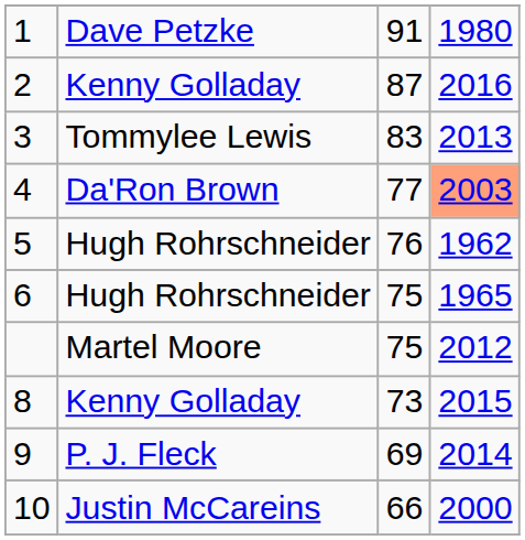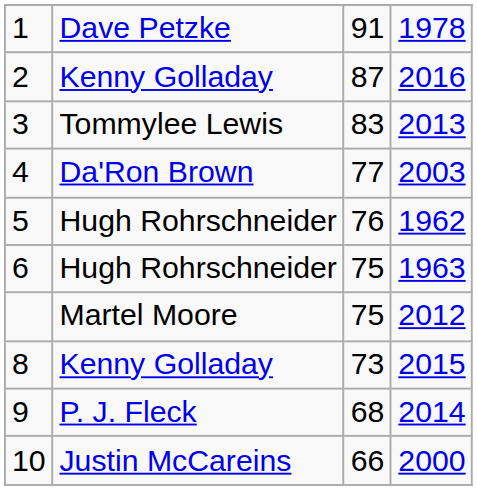 <table class="wikitable">
 <tr>
 </tr>
 <tr>
 <td>1</td>
 <td><a href='#'>Dave Petzke</a></td>
 <td>91</td>
-<td><a href='#'>1980</a></td>
+<td><a href='#'>1978</a></td>
 </tr>
 <tr>
 <td>2</td>
 <td><a href='#'>Kenny Golladay</a></td>
 <td>87</td>
 <td><a href='#'>2016</a></td>
 </tr>
 <tr>
 <td>3</td>
 <td>Tommylee Lewis</td>
 <td>83</td>
 <td><a href='#'>2013</a></td>
 </tr>
 <tr>
 <td>4</td>
 <td><a href='#'>Da'Ron Brown</a></td>
 <td>77</td>
-<td style="background: lightsalmon;"><a href='#'>2003</a></td>
+<td><a href='#'>2003</a></td>
 </tr>
 <tr>
 <td>5</td>
 <td>Hugh Rohrschneider</td>
 <td>76</td>
 <td><a href='#'>1962</a></td>
 </tr>
 <tr>
 <td>6</td>
 <td>Hugh Rohrschneider</td>
 <td>75</td>
-<td><a href='#'>1965</a></td>
+<td><a href='#'>1963</a></td>
 </tr>
 <tr>
 <td></td>
 <td>Martel Moore</td>
 <td>75</td>
 <td><a href='#'>2012</a></td>
 </tr>
 <tr>
 <td>8</td>
 <td><a href='#'>Kenny Golladay</a></td>
 <td>73</td>
 <td><a href='#'>2015</a></td>
 </tr>
 <tr>
 <td>9</td>
 <td><a href='#'>P. J. Fleck</a></td>
-<td>69</td>
+<td>68</td>
 <td><a href='#'>2014</a></td>
 </tr>
 <tr>
 <td>10</td>
 <td><a href='#'>Justin McCareins</a></td>
 <td>66</td>
 <td><a href='#'>2000</a></td>
 </tr>
 </table>
